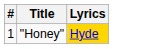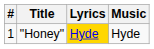 <table class="wikitable">
 <tr>
 <th>#</th>
 <th>Title</th>
 <th>Lyrics</th>
+<th>Music</th>
 </tr>
 <tr>
 <td>1</td>
 <td>"Honey"</td>
 <td style="background: gold;"><a href='#'>Hyde</a></td>
+<td>Hyde</td>
 </tr>
 </table>
